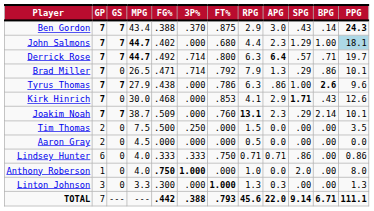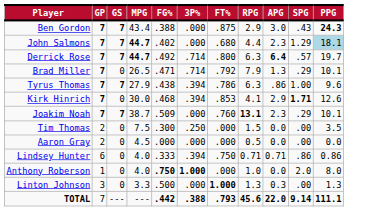 <table class="wikitable sortable" style="text-align:right;">
 <tr>
 <th style="background:#BA0C2F; color:#FFFFFF; border-top:#010101 3px solid; border-bottom:#010101 3px solid;">Player</th>
 <th style="background:#BA0C2F; color:#FFFFFF; border-top:#010101 3px solid; border-bottom:#010101 3px solid;">GP</th>
 <th style="background:#BA0C2F; color:#FFFFFF; border-top:#010101 3px solid; border-bottom:#010101 3px solid;">GS</th>
 <th style="background:#BA0C2F; color:#FFFFFF; border-top:#010101 3px solid; border-bottom:#010101 3px solid;">MPG</th>
 <th style="background:#BA0C2F; color:#FFFFFF; border-top:#010101 3px solid; border-bottom:#010101 3px solid;">FG%</th>
 <th style="background:#BA0C2F; color:#FFFFFF; border-top:#010101 3px solid; border-bottom:#010101 3px solid;">3P%</th>
 <th style="background:#BA0C2F; color:#FFFFFF; border-top:#010101 3px solid; border-bottom:#010101 3px solid;">FT%</th>
 <th style="background:#BA0C2F; color:#FFFFFF; border-top:#010101 3px solid; border-bottom:#010101 3px solid;">RPG</th>
 <th style="background:#BA0C2F; color:#FFFFFF; border-top:#010101 3px solid; border-bottom:#010101 3px solid;">APG</th>
 <th style="background:#BA0C2F; color:#FFFFFF; border-top:#010101 3px solid; border-bottom:#010101 3px solid;">SPG</th>
-<th style="background:#BA0C2F; color:#FFFFFF; border-top:#010101 3px solid; border-bottom:#010101 3px solid;">BPG</th>
 <th style="background:#BA0C2F; color:#FFFFFF; border-top:#010101 3px solid; border-bottom:#010101 3px solid;">PPG</th>
 </tr>
 <tr>
 <td><a href='#'>Ben Gordon</a></td>
 <td><strong>7</strong></td>
 <td><strong>7</strong></td>
 <td>43.4</td>
 <td>.388</td>
-<td>.370</td>
+<td>.000</td>
 <td>.875</td>
 <td>2.9</td>
 <td>3.0</td>
 <td>.43</td>
-<td>.14</td>
 <td><strong>24.3</strong></td>
 </tr>
 <tr>
 <td><a href='#'>John Salmons</a></td>
 <td><strong>7</strong></td>
 <td><strong>7</strong></td>
 <td><strong>44.7</strong></td>
 <td>.402</td>
 <td>.000</td>
 <td>.680</td>
 <td>4.4</td>
 <td>2.3</td>
 <td>1.29</td>
-<td>1.00</td>
 <td style="background: lightblue;">18.1</td>
 </tr>
 <tr>
 <td><a href='#'>Derrick Rose</a></td>
 <td><strong>7</strong></td>
 <td><strong>7</strong></td>
 <td><strong>44.7</strong></td>
 <td>.492</td>
 <td>.714</td>
 <td>.800</td>
 <td>6.3</td>
 <td><strong>6.4</strong></td>
 <td>.57</td>
-<td>.71</td>
 <td>19.7</td>
 </tr>
 <tr>
 <td><a href='#'>Brad Miller</a></td>
 <td><strong>7</strong></td>
 <td>0</td>
 <td>26.5</td>
 <td>.471</td>
 <td>.714</td>
 <td>.792</td>
 <td>7.9</td>
 <td>1.3</td>
 <td>.29</td>
-<td>.86</td>
 <td>10.1</td>
 </tr>
 <tr>
 <td><a href='#'>Tyrus Thomas</a></td>
 <td><strong>7</strong></td>
 <td><strong>7</strong></td>
 <td>27.9</td>
 <td>.438</td>
-<td>.000</td>
+<td>.394</td>
 <td>.786</td>
 <td>6.3</td>
 <td>.86</td>
 <td>1.00</td>
-<td><strong>2.6</strong></td>
 <td>9.6</td>
 </tr>
 <tr>
 <td><a href='#'>Kirk Hinrich</a></td>
 <td><strong>7</strong></td>
 <td>0</td>
 <td>30.0</td>
 <td>.468</td>
-<td>.000</td>
+<td>.394</td>
 <td>.853</td>
 <td>4.1</td>
 <td>2.9</td>
 <td><strong>1.71</strong></td>
-<td>.43</td>
 <td>12.6</td>
 </tr>
 <tr>
 <td><a href='#'>Joakim Noah</a></td>
 <td><strong>7</strong></td>
 <td><strong>7</strong></td>
 <td>38.7</td>
 <td>.509</td>
 <td>.000</td>
 <td>.760</td>
 <td><strong>13.1</strong></td>
 <td>2.3</td>
 <td>.29</td>
-<td>2.14</td>
 <td>10.1</td>
 </tr>
 <tr>
 <td><a href='#'>Tim Thomas</a></td>
 <td>2</td>
 <td>0</td>
 <td>7.5</td>
-<td>.500</td>
+<td>.300</td>
 <td>.250</td>
 <td>.000</td>
 <td>1.5</td>
 <td>0.0</td>
-<td>.00</td>
 <td>.00</td>
 <td>3.5</td>
 </tr>
 <tr>
 <td><a href='#'>Aaron Gray</a></td>
 <td>2</td>
 <td>0</td>
 <td>4.5</td>
 <td>.000</td>
 <td>.000</td>
 <td>.000</td>
 <td>0.5</td>
 <td>0.0</td>
 <td>.00</td>
-<td>.00</td>
 <td>0.0</td>
 </tr>
 <tr>
 <td><a href='#'>Lindsey Hunter</a></td>
 <td>6</td>
 <td>0</td>
 <td>4.0</td>
 <td>.333</td>
-<td>.333</td>
+<td>.394</td>
 <td>.750</td>
 <td>0.71</td>
 <td>0.71</td>
 <td>.86</td>
-<td>.00</td>
 <td>0.86</td>
 </tr>
 <tr>
 <td><a href='#'>Anthony Roberson</a></td>
 <td>1</td>
 <td>0</td>
 <td>4.0</td>
 <td><strong>.750</strong></td>
 <td><strong>1.000</strong></td>
 <td>.000</td>
 <td>1.0</td>
 <td>0.0</td>
 <td>2.0</td>
-<td>.00</td>
 <td>8.0</td>
 </tr>
 <tr>
 <td><a href='#'>Linton Johnson</a></td>
 <td>3</td>
 <td>0</td>
 <td>3.3</td>
-<td>.300</td>
+<td>.500</td>
 <td>.000</td>
 <td><strong>1.000</strong></td>
 <td>1.3</td>
 <td>0.3</td>
-<td>.00</td>
 <td>.00</td>
 <td>1.3</td>
 </tr>
 <tr>
 <td><strong>TOTAL</strong></td>
 <td>7</td>
 <td>---</td>
 <td>---</td>
 <td><strong>.442</strong></td>
 <td><strong>.388</strong></td>
 <td><strong>.793</strong></td>
 <td><strong>45.6</strong></td>
 <td><strong>22.0</strong></td>
 <td><strong>9.14</strong></td>
-<td><strong>6.71</strong></td>
 <td><strong>111.1</strong></td>
 </tr>
 </table>
